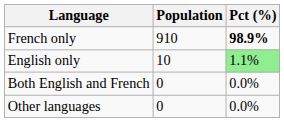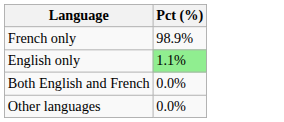 <table class="wikitable">
 <tr>
 <th>Language</th>
-<th>Population</th>
 <th>Pct (%)</th>
 </tr>
 <tr>
 <td>French only</td>
-<td>910</td>
-<td><strong>98.9%</strong></td>
+<td>98.9%</td>
 </tr>
 <tr>
 <td>English only</td>
-<td>10</td>
 <td style="background: lightgreen;">1.1%</td>
 </tr>
 <tr>
 <td>Both English and French</td>
-<td>0</td>
 <td>0.0%</td>
 </tr>
 <tr>
 <td>Other languages</td>
-<td>0</td>
 <td>0.0%</td>
 </tr>
 </table>
